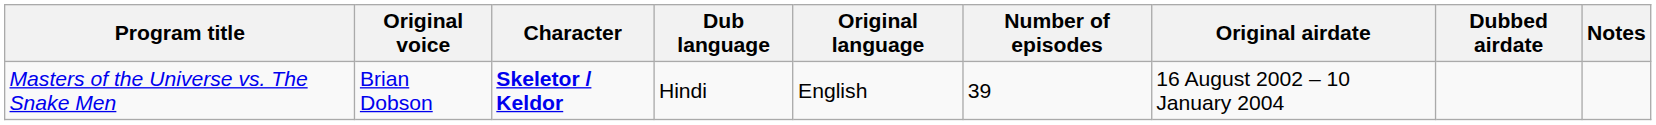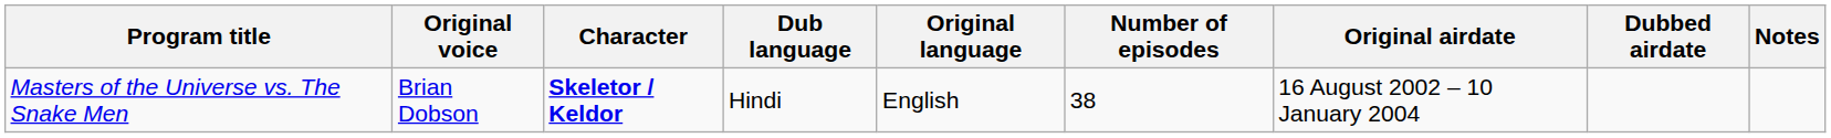 <table class="wikitable">
 <tr>
 <th>Program title</th>
 <th>Original voice</th>
 <th>Character</th>
 <th>Dub language</th>
 <th>Original language</th>
 <th>Number of episodes</th>
 <th>Original airdate</th>
 <th>Dubbed airdate</th>
 <th>Notes</th>
 </tr>
 <tr>
 <td><em><a href='#'>Masters of the Universe vs. The Snake Men</a></em></td>
 <td><a href='#'>Brian Dobson</a></td>
 <td><strong><a href='#'>Skeletor / Keldor</a></strong></td>
 <td>Hindi</td>
 <td>English</td>
-<td>39</td>
+<td>38</td>
 <td>16 August 2002 – 10 January 2004</td>
 <td></td>
 <td></td>
 </tr>
 </table>
